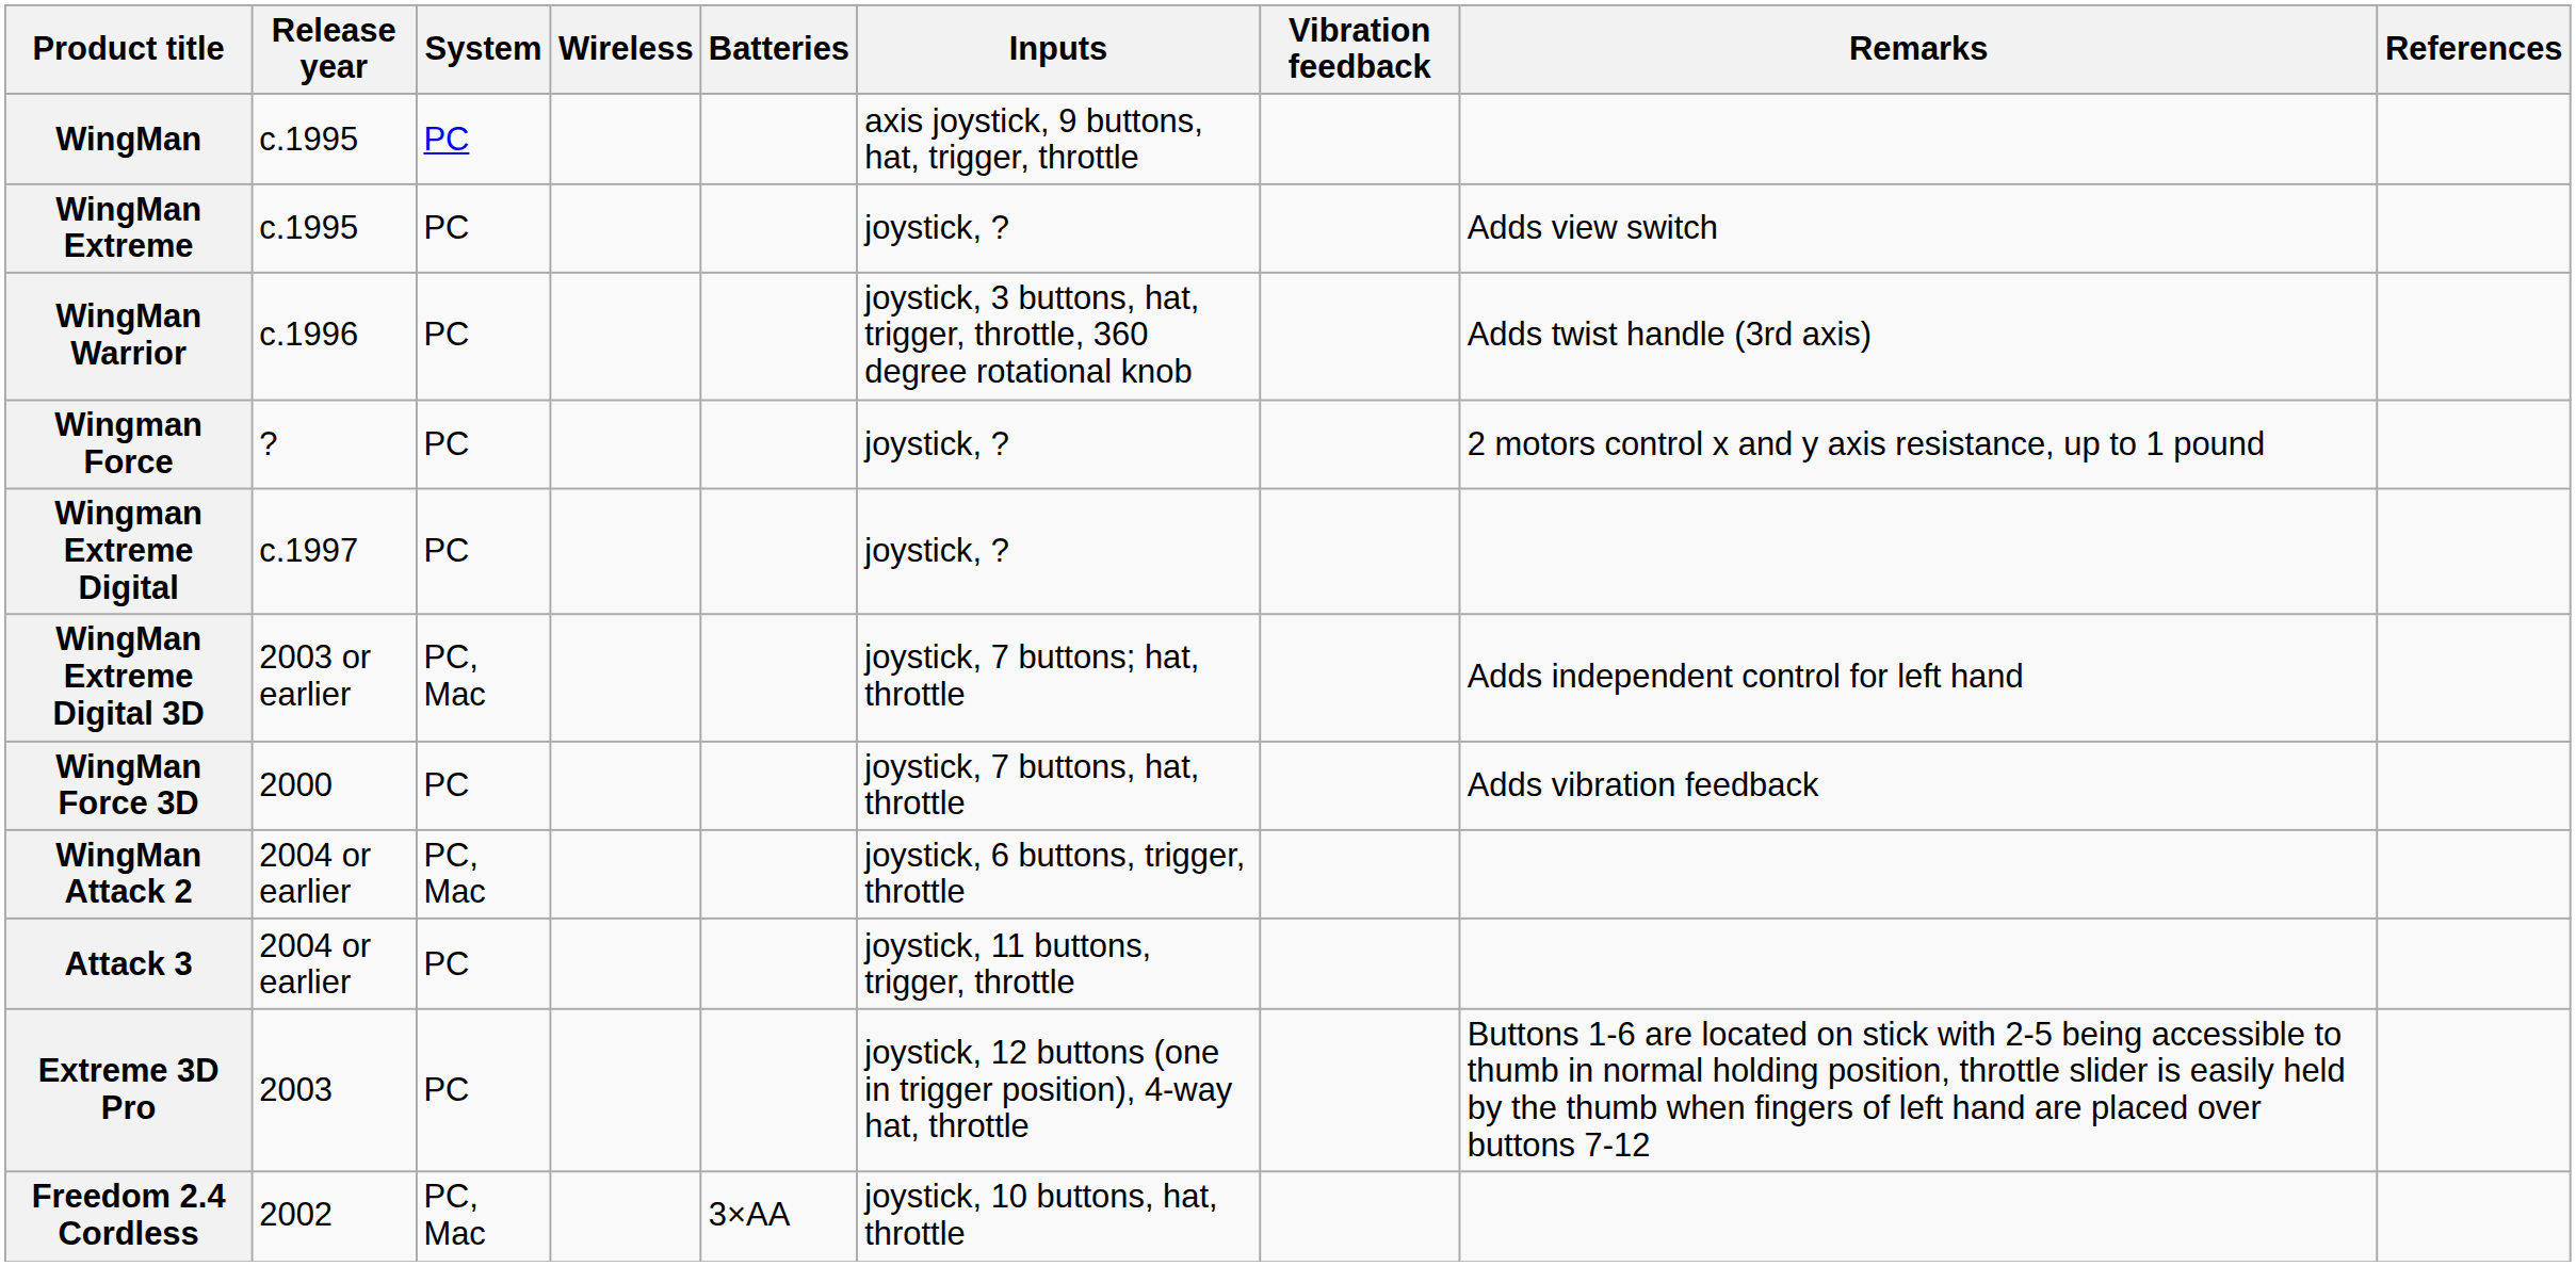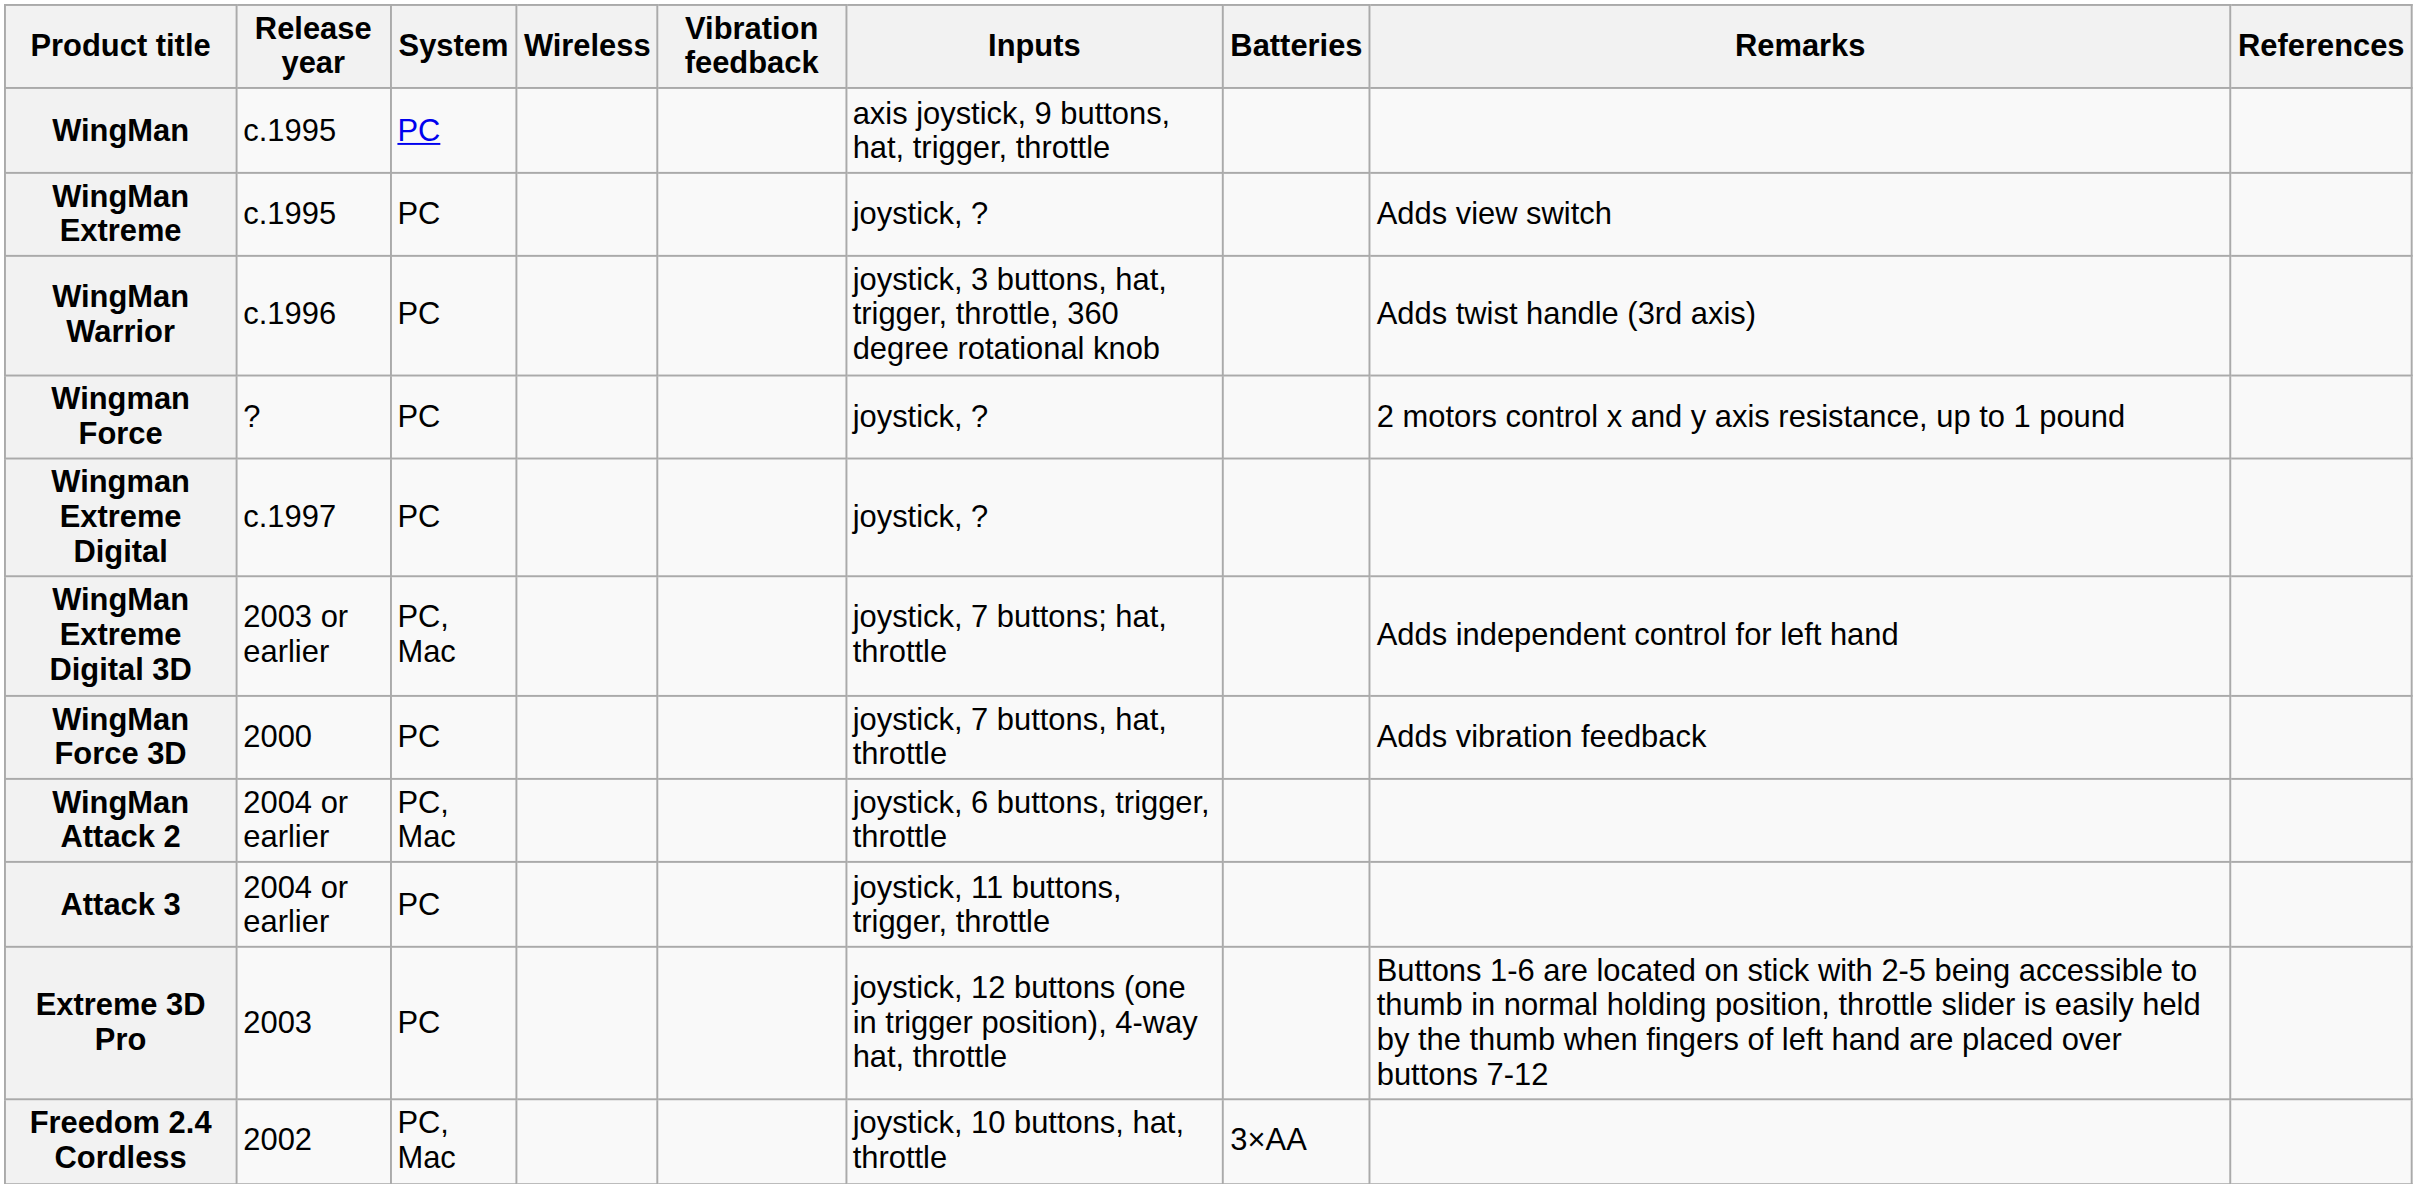 <table class="wikitable sortable">
 <tr>
 <th>Product title</th>
 <th>Release year</th>
 <th>System</th>
 <th>Wireless</th>
+<th>Vibration feedback</th>
+<th>Inputs</th>
 <th>Batteries</th>
-<th>Inputs</th>
-<th>Vibration feedback</th>
 <th>Remarks</th>
 <th>References</th>
 </tr>
 <tr>
 <th>WingMan</th>
 <td>c.1995</td>
 <td><a href='#'>PC</a></td>
 <td></td>
 <td></td>
 <td> axis joystick, 9 buttons,  hat, trigger, throttle</td>
 <td></td>
 <td></td>
 <td></td>
 </tr>
 <tr>
 <th>WingMan Extreme</th>
 <td>c.1995</td>
 <td>PC</td>
 <td></td>
 <td></td>
 <td> joystick, ?</td>
 <td></td>
 <td>Adds  view switch</td>
 <td></td>
 </tr>
 <tr>
 <th>WingMan Warrior</th>
 <td>c.1996</td>
 <td>PC</td>
 <td></td>
 <td></td>
 <td> joystick, 3 buttons,  hat, trigger, throttle, 360 degree rotational knob</td>
 <td></td>
 <td>Adds twist handle (3rd axis)</td>
 <td></td>
 </tr>
 <tr>
 <th>Wingman Force</th>
 <td>?</td>
 <td>PC</td>
 <td></td>
 <td></td>
 <td> joystick, ?</td>
 <td></td>
 <td>2 motors control x and y axis resistance, up to 1 pound</td>
 <td></td>
 </tr>
 <tr>
 <th>Wingman Extreme Digital</th>
 <td>c.1997</td>
 <td>PC</td>
 <td></td>
 <td></td>
 <td> joystick, ?</td>
 <td></td>
 <td></td>
 <td></td>
 </tr>
 <tr>
 <th>WingMan Extreme Digital 3D</th>
 <td>2003 or earlier</td>
 <td>PC, Mac</td>
 <td></td>
 <td></td>
 <td> joystick, 7 buttons;  hat, throttle</td>
 <td></td>
 <td>Adds independent control for left hand</td>
 <td></td>
 </tr>
 <tr>
 <th>WingMan Force 3D</th>
 <td>2000</td>
 <td>PC</td>
 <td></td>
 <td></td>
 <td> joystick, 7 buttons,  hat, throttle</td>
 <td></td>
 <td>Adds vibration feedback</td>
 <td></td>
 </tr>
 <tr>
 <th>WingMan Attack 2</th>
 <td>2004 or earlier</td>
 <td>PC, Mac</td>
 <td></td>
 <td></td>
 <td> joystick, 6 buttons, trigger, throttle</td>
 <td></td>
 <td></td>
 <td></td>
 </tr>
 <tr>
 <th>Attack 3</th>
 <td>2004 or earlier</td>
 <td>PC</td>
 <td></td>
 <td></td>
 <td> joystick, 11 buttons, trigger, throttle</td>
 <td></td>
 <td></td>
 <td></td>
 </tr>
 <tr>
 <th>Extreme 3D Pro</th>
 <td>2003</td>
 <td>PC</td>
 <td></td>
 <td></td>
 <td> joystick, 12 buttons (one in trigger position), 4-way hat, throttle</td>
 <td></td>
 <td>Buttons 1-6 are located on stick with 2-5 being accessible to thumb in normal holding position, throttle slider is easily held by the thumb when fingers of left hand are placed over buttons 7-12</td>
 <td></td>
 </tr>
 <tr>
 <th>Freedom 2.4 Cordless</th>
 <td>2002</td>
 <td>PC, Mac</td>
 <td></td>
+<td></td>
+<td>joystick, 10 buttons,  hat, throttle</td>
 <td>3×AA</td>
-<td>joystick, 10 buttons,  hat, throttle</td>
-<td></td>
 <td></td>
 <td></td>
 </tr>
 </table>
